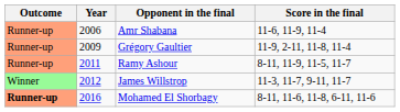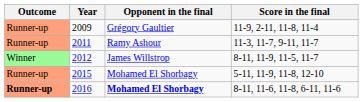 <table class="sortable wikitable">
 <tr>
 <th width="100">Outcome</th>
 <th width="50">Year</th>
 <th width="200">Opponent in the final</th>
 <th width="200">Score in the final</th>
-</tr>
-<tr>
-<td bgcolor="ffa07a">Runner-up</td>
-<td>2006</td>
-<td>   <a href='#'>Amr Shabana</a></td>
-<td>11-6, 11-9, 11-4</td>
 </tr>
 <tr>
 <td bgcolor="ffa07a">Runner-up</td>
 <td>2009</td>
 <td>   <a href='#'>Grégory Gaultier</a></td>
 <td>11-9, 2-11, 11-8, 11-4</td>
 </tr>
 <tr>
 <td bgcolor="ffa07a">Runner-up</td>
 <td><a href='#'>2011</a></td>
 <td>   <a href='#'>Ramy Ashour</a></td>
-<td>8-11, 11-9, 11-5, 11-7</td>
+<td>11-3, 11-7, 9-11, 11-7</td>
 </tr>
 <tr>
 <td bgcolor="98FB98">Winner</td>
 <td><a href='#'>2012</a></td>
 <td>   <a href='#'>James Willstrop</a></td>
-<td>11-3, 11-7, 9-11, 11-7</td>
+<td>8-11, 11-9, 11-5, 11-7</td>
+</tr>
+<tr>
+<td bgcolor="ffa07a">Runner-up</td>
+<td><a href='#'>2015</a></td>
+<td>   <a href='#'>Mohamed El Shorbagy</a></td>
+<td>5-11, 11-9, 11-8, 12-10</td>
 </tr>
 <tr>
 <td bgcolor="ffa07a"><strong>Runner-up</strong></td>
 <td><a href='#'>2016</a></td>
-<td>   <a href='#'>Mohamed El Shorbagy</a></td>
+<td><strong>   <a href='#'>Mohamed El Shorbagy</a></strong></td>
 <td>8-11, 11-6, 11-8, 6-11, 11-6</td>
 </tr>
 </table>
